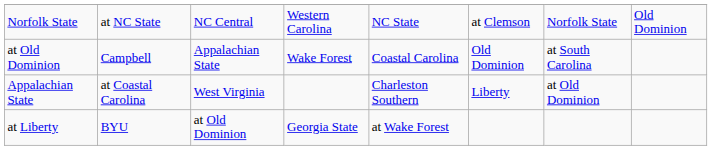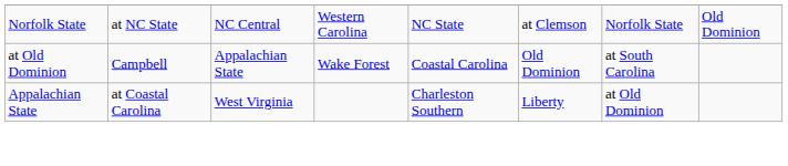 <table class="wikitable">
 <tr>
 </tr>
 <tr>
 <td><a href='#'>Norfolk State</a></td>
 <td>at <a href='#'>NC State</a></td>
 <td><a href='#'>NC Central</a></td>
 <td><a href='#'>Western Carolina</a></td>
 <td><a href='#'>NC State</a></td>
 <td>at <a href='#'>Clemson</a></td>
 <td><a href='#'>Norfolk State</a></td>
 <td><a href='#'>Old Dominion</a></td>
 </tr>
 <tr>
 <td>at <a href='#'>Old Dominion</a></td>
 <td><a href='#'>Campbell</a></td>
 <td><a href='#'>Appalachian State</a></td>
 <td><a href='#'>Wake Forest</a></td>
 <td><a href='#'>Coastal Carolina</a></td>
 <td><a href='#'>Old Dominion</a></td>
 <td>at <a href='#'>South Carolina</a></td>
 <td></td>
 </tr>
 <tr>
 <td><a href='#'>Appalachian State</a></td>
 <td>at <a href='#'>Coastal Carolina</a></td>
 <td><a href='#'>West Virginia</a></td>
 <td></td>
 <td><a href='#'>Charleston Southern</a></td>
 <td><a href='#'>Liberty</a></td>
 <td>at <a href='#'>Old Dominion</a></td>
 <td></td>
 </tr>
-<tr>
-<td>at <a href='#'>Liberty</a></td>
-<td><a href='#'>BYU</a></td>
-<td>at <a href='#'>Old Dominion</a></td>
-<td><a href='#'>Georgia State</a></td>
-<td>at <a href='#'>Wake Forest</a></td>
-<td></td>
-<td></td>
-<td></td>
-</tr>
 </table>
